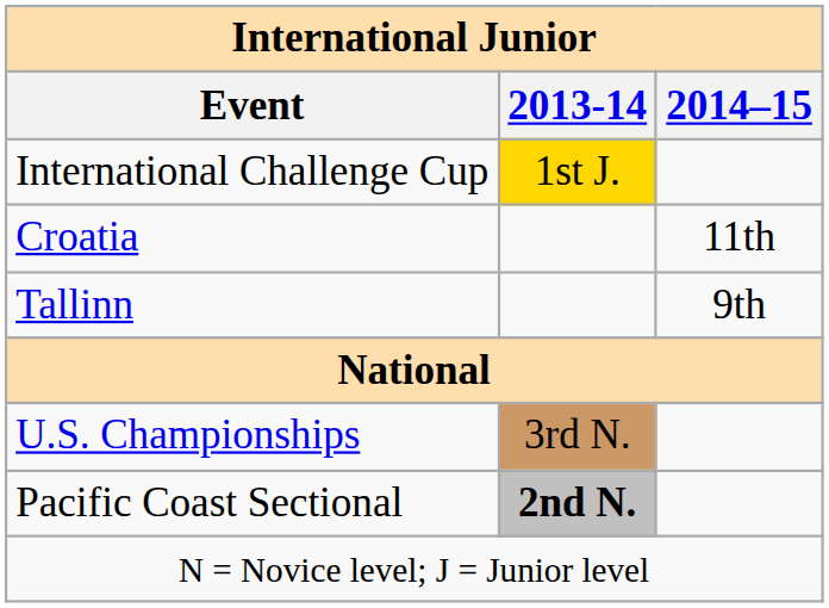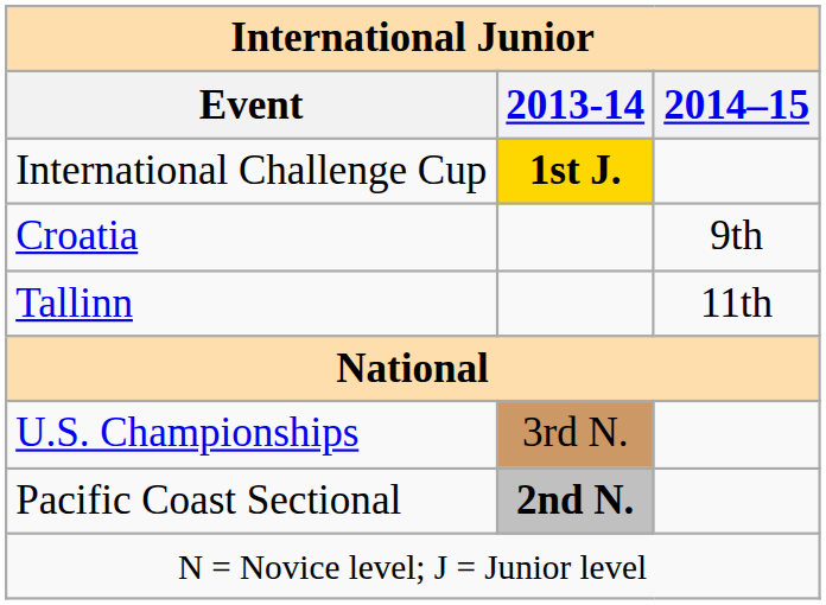 <table class="wikitable" style="text-align:center">
 <tr>
 <th style="background-color: #ffdead; " colspan=5 align=center>International Junior</th>
 </tr>
 <tr>
 <th>Event</th>
 <th><a href='#'>2013-14</a></th>
 <th><a href='#'>2014–15</a></th>
 </tr>
 <tr>
 <td align=left>International Challenge Cup</td>
-<td bgcolor=gold>1st J.</td>
+<td bgcolor=gold><strong>1st J.</strong></td>
 <td></td>
 </tr>
 <tr>
 <td align=left> <a href='#'>Croatia</a></td>
 <td></td>
-<td>11th</td>
+<td>9th</td>
 </tr>
 <tr>
 <td align=left> <a href='#'>Tallinn</a></td>
 <td></td>
-<td>9th</td>
+<td>11th</td>
 </tr>
 <tr>
 <th style="background-color: #ffdead; " colspan=4 align=center>National</th>
 </tr>
 <tr>
 <td align=left><a href='#'>U.S. Championships</a></td>
 <td bgcolor=cc9966>3rd N.</td>
 <td></td>
 </tr>
 <tr>
 <td align=left>Pacific Coast Sectional</td>
 <td bgcolor=silver><strong>2nd N.</strong></td>
 <td></td>
 </tr>
 <tr>
 <td colspan=4 align=center><small> N = Novice level; J = Junior level </small></td>
 </tr>
 </table>
